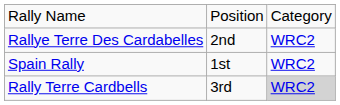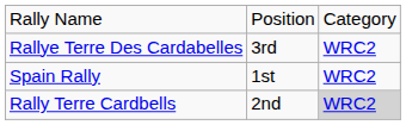 <table class="wikitable">
 <tr>
 <td>Rally Name</td>
 <td>Position</td>
 <td>Category</td>
 </tr>
 <tr>
 <td><a href='#'>Rallye Terre Des Cardabelles</a> </td>
-<td>2nd</td>
+<td>3rd</td>
 <td><a href='#'>WRC2</a></td>
 </tr>
 <tr>
 <td><a href='#'>Spain Rally</a>  </td>
 <td>1st</td>
 <td><a href='#'>WRC2</a></td>
 </tr>
 <tr>
 <td><a href='#'>Rally Terre Cardbells</a> </td>
-<td>3rd</td>
+<td>2nd</td>
 <td style="background: lightgrey;"><a href='#'>WRC2</a></td>
 </tr>
 </table>
